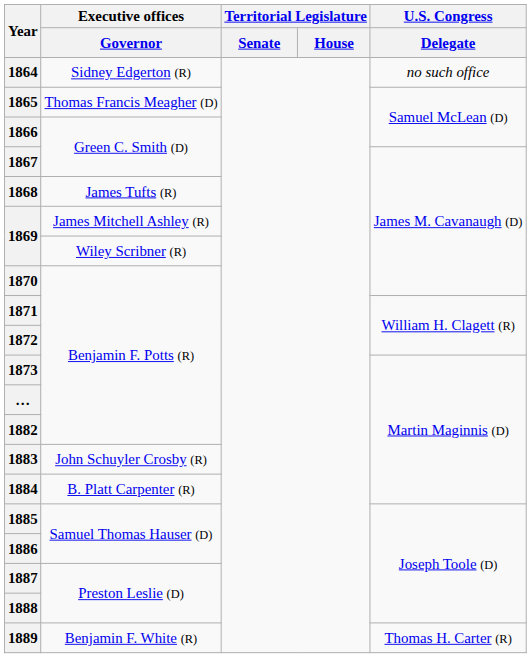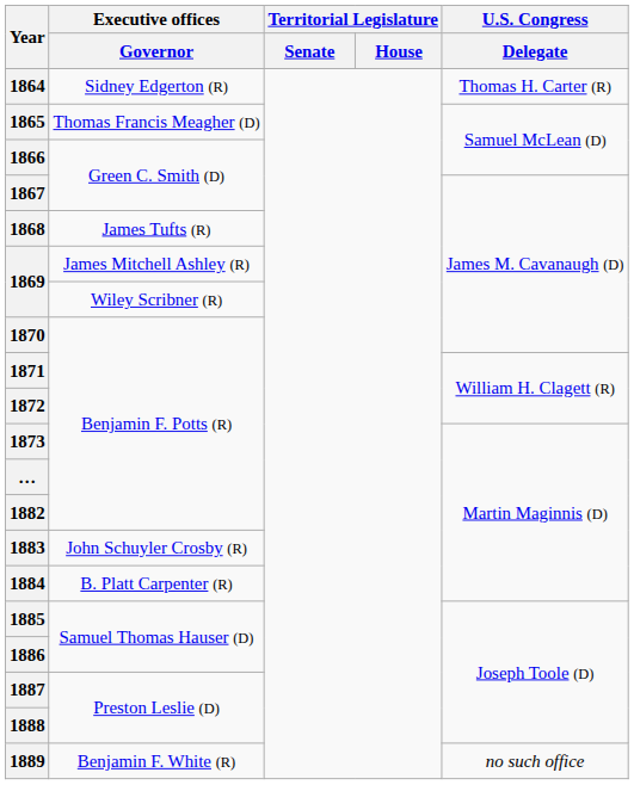 <table class="wikitable sortable sticky-header-multi" style="text-align:center">
 <tr>
 <th rowspan=2 class=unsortable>Year</th>
 <th>Executive offices</th>
 <th colspan=2><a href='#'>Territorial Legislature</a></th>
 <th><a href='#'>U.S. Congress</a></th>
 </tr>
 <tr style="height:2em">
 <th class=unsortable><a href='#'>Governor</a></th>
 <th class=unsortable><a href='#'>Senate</a></th>
 <th class=unsortable><a href='#'>House</a></th>
 <th class=unsortable><a href='#'>Delegate</a></th>
 </tr>
 <tr style="height:2em">
 <th>1864</th>
 <td><a href='#'>Sidney Edgerton</a> <small>(R)</small></td>
 <td colspan=2 rowspan=20></td>
-<td><em>no such office</em></td>
+<td><a href='#'>Thomas H. Carter</a> <small>(R)</small></td>
 </tr>
 <tr style="height:2em">
 <th>1865</th>
 <td><a href='#'>Thomas Francis Meagher</a> <small>(D)</small></td>
 <td rowspan=2 ><a href='#'>Samuel McLean</a> <small>(D)</small></td>
 </tr>
 <tr style="height:2em">
 <th>1866</th>
 <td rowspan=2 ><a href='#'>Green C. Smith</a> <small>(D)</small></td>
 </tr>
 <tr style="height:2em">
 <th>1867</th>
 <td rowspan=5 ><a href='#'>James M. Cavanaugh</a> <small>(D)</small></td>
 </tr>
 <tr style="height:2em">
 <th>1868</th>
 <td><a href='#'>James Tufts</a> <small>(R)</small></td>
 </tr>
 <tr style="height:2em">
 <th rowspan=2>1869</th>
 <td><a href='#'>James Mitchell Ashley</a> <small>(R)</small></td>
 </tr>
 <tr style="height:2em">
 <td><a href='#'>Wiley Scribner</a> <small>(R)</small></td>
 </tr>
 <tr style="height:2em">
 <th>1870</th>
 <td rowspan=6 ><a href='#'>Benjamin F. Potts</a> <small>(R)</small></td>
 </tr>
 <tr style="height:2em">
 <th>1871</th>
 <td rowspan=2 ><a href='#'>William H. Clagett</a> <small>(R)</small></td>
 </tr>
 <tr style="height:2em">
 <th>1872</th>
 </tr>
 <tr style="height:2em">
 <th>1873</th>
 <td rowspan=5 ><a href='#'>Martin Maginnis</a> <small>(D)</small></td>
 </tr>
 <tr style="height:2em">
 <th>…</th>
 </tr>
 <tr style="height:2em">
 <th>1882</th>
 </tr>
 <tr style="height:2em">
 <th>1883</th>
 <td><a href='#'>John Schuyler Crosby</a> <small>(R)</small></td>
 </tr>
 <tr style="height:2em">
 <th>1884</th>
 <td><a href='#'>B. Platt Carpenter</a> <small>(R)</small></td>
 </tr>
 <tr style="height:2em">
 <th>1885</th>
 <td rowspan=2 ><a href='#'>Samuel Thomas Hauser</a> <small>(D)</small></td>
 <td rowspan=4 ><a href='#'>Joseph Toole</a> <small>(D)</small></td>
 </tr>
 <tr style="height:2em">
 <th>1886</th>
 </tr>
 <tr style="height:2em">
 <th>1887</th>
 <td rowspan=2 ><a href='#'>Preston Leslie</a> <small>(D)</small></td>
 </tr>
 <tr style="height:2em">
 <th>1888</th>
 </tr>
 <tr style="height:2em">
 <th>1889</th>
 <td><a href='#'>Benjamin F. White</a> <small>(R)</small></td>
-<td><a href='#'>Thomas H. Carter</a> <small>(R)</small></td>
+<td><em>no such office</em></td>
 </tr>
 </table>
